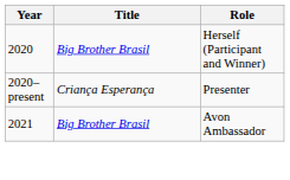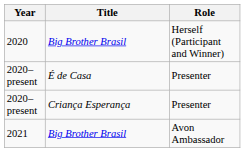 <table class="wikitable sortable">
 <tr>
 <th width=055>Year</th>
 <th width=180>Title</th>
 <th width=100>Role</th>
 </tr>
 <tr>
 <td rowspan="1">2020</td>
 <td><em><a href='#'>Big Brother Brasil</a></em></td>
 <td>Herself (Participant and Winner)</td>
 </tr>
 <tr>
+<td rowspan="1">2020–present</td>
+<td><em>É de Casa</em></td>
+<td>Presenter</td>
+</tr>
+<tr>
 <td>2020–present</td>
 <td><em>Criança Esperança</em></td>
 <td>Presenter</td>
 </tr>
 <tr>
 <td>2021</td>
 <td><em><a href='#'>Big Brother Brasil </a></em></td>
 <td rowspan="2">Avon Ambassador</td>
 </tr>
 </table>
